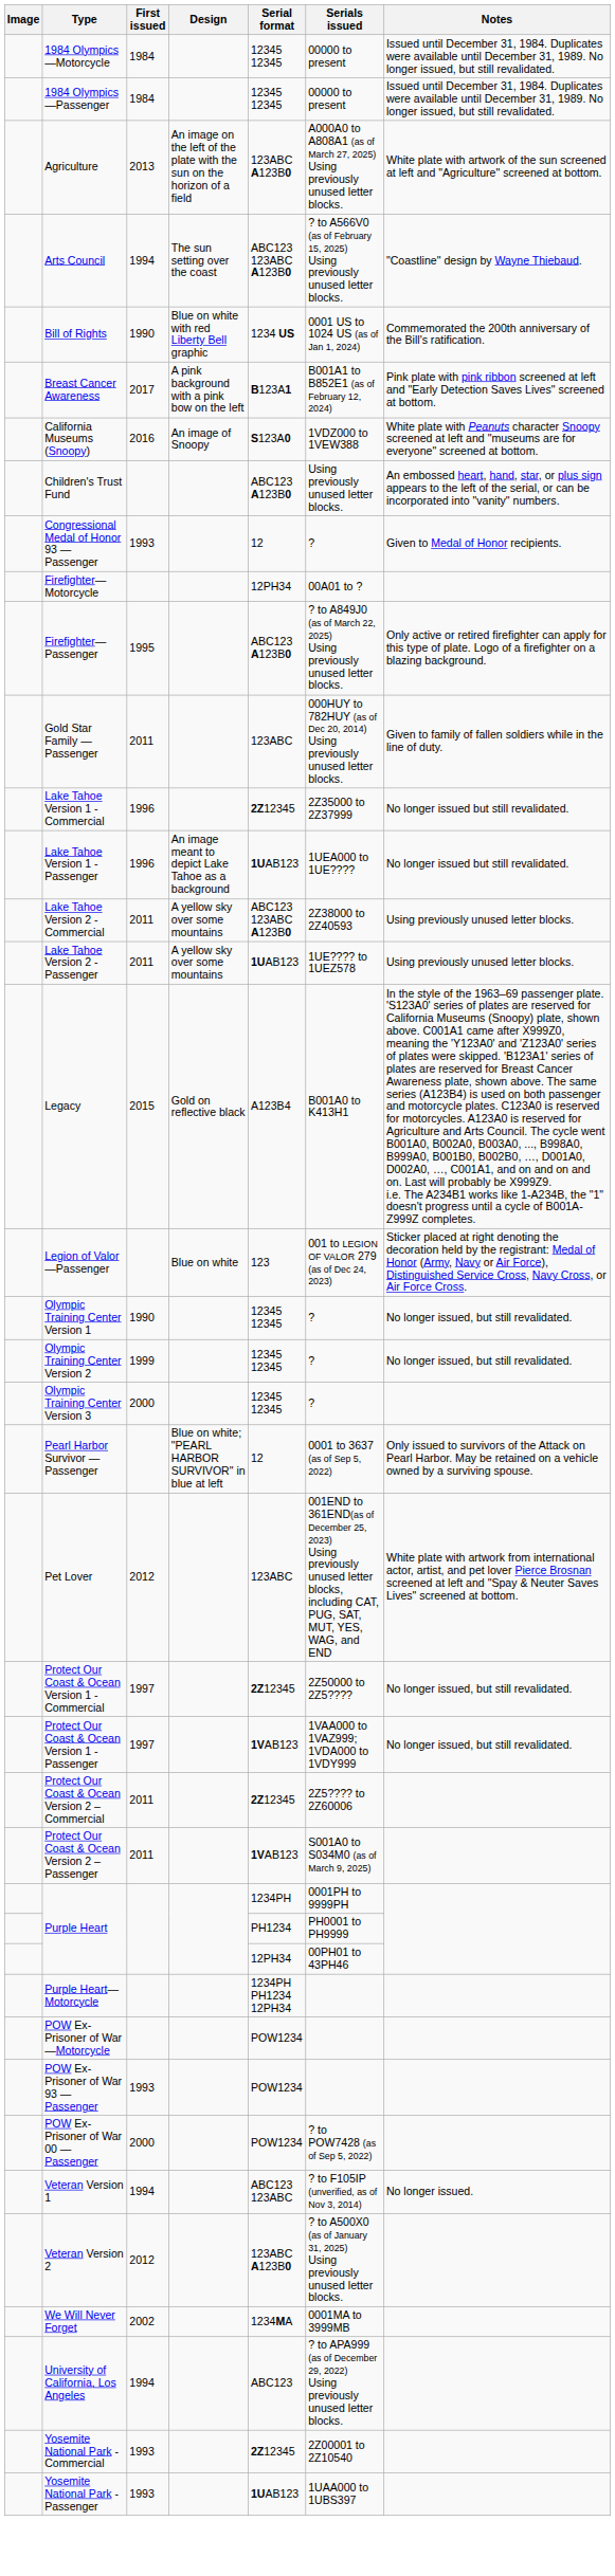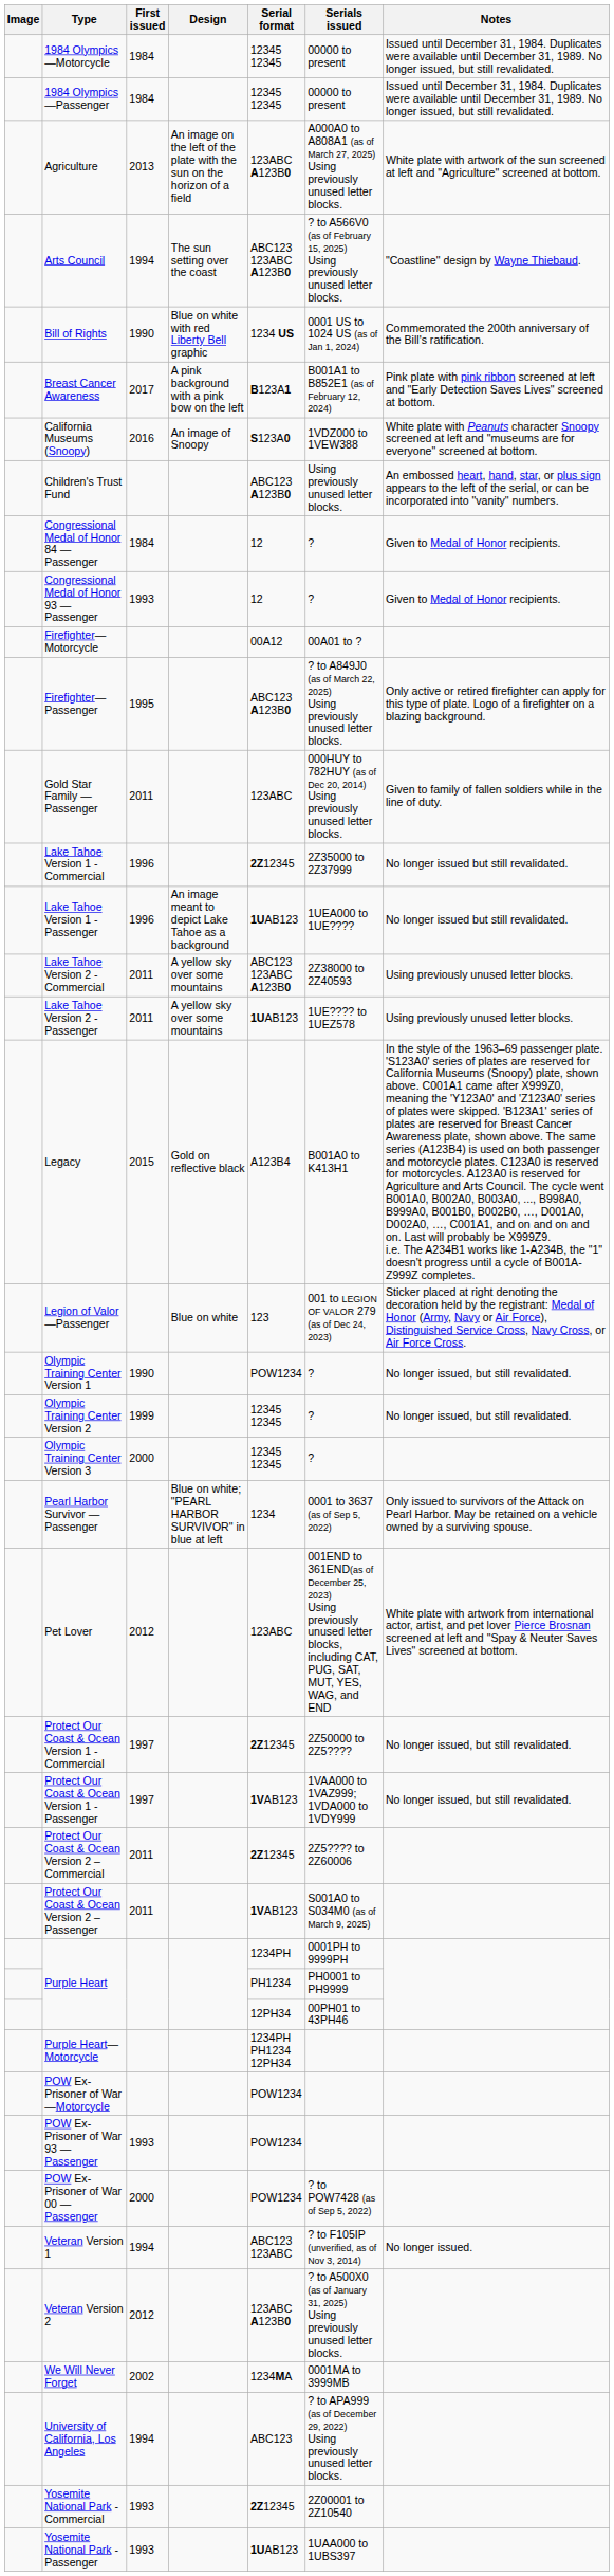 <table class="wikitable sortable">
 <tr>
 <th>Image</th>
 <th>Type</th>
 <th>First issued</th>
 <th>Design</th>
 <th>Serial format</th>
 <th>Serials issued</th>
 <th>Notes</th>
 </tr>
 <tr>
 <td></td>
 <td><a href='#'>1984 Olympics</a>—Motorcycle</td>
 <td>1984</td>
 <td></td>
 <td>12345<br>12345</td>
 <td>00000 to present</td>
 <td>Issued until December 31, 1984. Duplicates were available until December 31, 1989. No longer issued, but still revalidated.</td>
 </tr>
 <tr>
 <td></td>
 <td><a href='#'>1984 Olympics</a>—Passenger</td>
 <td>1984</td>
 <td></td>
 <td>12345<br>12345</td>
 <td>00000 to present</td>
 <td>Issued until December 31, 1984. Duplicates were available until December 31, 1989. No longer issued, but still revalidated.</td>
 </tr>
 <tr>
 <td></td>
 <td>Agriculture</td>
 <td>2013</td>
 <td>An image on the left of the plate with the sun on the horizon of a field</td>
 <td>123ABC<br><strong>A</strong>123B<strong>0</strong></td>
 <td>A000A0 to A808A1 <small>(as of March 27, 2025)</small><br>Using previously unused letter blocks.</td>
 <td>White plate with artwork of the sun screened at left and "Agriculture" screened at bottom.</td>
 </tr>
 <tr>
 <td></td>
 <td><a href='#'>Arts Council</a></td>
 <td>1994</td>
 <td>The sun setting over the coast</td>
 <td>ABC123<br>123ABC<br><strong>A</strong>123B<strong>0</strong></td>
 <td>? to A566V0 <small>(as of February 15, 2025)</small><br>Using previously unused letter blocks.</td>
 <td>"Coastline" design by <a href='#'>Wayne Thiebaud</a>.</td>
 </tr>
 <tr>
 <td></td>
 <td><a href='#'>Bill of Rights</a></td>
 <td>1990</td>
 <td>Blue on white with red <a href='#'>Liberty Bell</a> graphic</td>
 <td>1234 <strong>US</strong></td>
 <td>0001 US to 1024 US <small>(as of Jan 1, 2024)</small></td>
 <td>Commemorated the 200th anniversary of the Bill's ratification.</td>
 </tr>
 <tr>
 <td></td>
 <td><a href='#'>Breast Cancer Awareness</a></td>
 <td>2017</td>
 <td>A pink background with a pink bow on the left</td>
 <td><strong>B</strong>123A<strong>1</strong></td>
 <td>B001A1 to B852E1 <small>(as of February 12, 2024)</small></td>
 <td>Pink plate with <a href='#'>pink ribbon</a> screened at left and "Early Detection Saves Lives" screened at bottom.</td>
 </tr>
 <tr>
 <td></td>
 <td>California Museums (<a href='#'>Snoopy</a>)</td>
 <td>2016</td>
 <td>An image of Snoopy</td>
 <td><strong>S</strong>123A<strong>0</strong></td>
 <td>1VDZ000 to 1VEW388 </td>
 <td>White plate with <em><a href='#'>Peanuts</a></em> character <a href='#'>Snoopy</a> screened at left and "museums are for everyone" screened at bottom.</td>
 </tr>
 <tr>
 <td></td>
 <td>Children's Trust Fund</td>
 <td></td>
 <td></td>
 <td>ABC123<br><strong>A</strong>123B<strong>0</strong></td>
 <td>Using previously unused letter blocks.</td>
 <td>An embossed <a href='#'>heart</a>, <a href='#'>hand</a>, <a href='#'>star</a>, or <a href='#'>plus sign</a> appears to the left of the serial, or can be incorporated into "vanity" numbers.</td>
 </tr>
 <tr>
 <td></td>
+<td><a href='#'>Congressional Medal of Honor</a> 84 —Passenger</td>
+<td>1984</td>
+<td></td>
+<td>12</td>
+<td>?</td>
+<td>Given to <a href='#'>Medal of Honor</a> recipients.</td>
+</tr>
+<tr>
+<td></td>
 <td><a href='#'>Congressional Medal of Honor</a> 93 —Passenger</td>
 <td>1993</td>
 <td></td>
 <td>12</td>
 <td>?</td>
 <td>Given to <a href='#'>Medal of Honor</a> recipients.</td>
 </tr>
 <tr>
 <td></td>
 <td><a href='#'>Firefighter</a>—Motorcycle</td>
 <td></td>
 <td></td>
-<td>12PH34</td>
+<td>00A12</td>
 <td>00A01 to ?</td>
 <td></td>
 </tr>
 <tr>
 <td></td>
 <td><a href='#'>Firefighter</a>—Passenger</td>
 <td>1995</td>
 <td></td>
 <td>ABC123<br><strong>A</strong>123B<strong>0</strong></td>
 <td>? to A849J0 <small>(as of March 22, 2025)</small><br>Using previously unused letter blocks.</td>
 <td>Only active or retired firefighter can apply for this type of plate. Logo of a firefighter on a blazing background.</td>
 </tr>
 <tr>
 <td><br></td>
 <td>Gold Star Family —Passenger</td>
 <td>2011</td>
 <td></td>
 <td>123ABC</td>
 <td>000HUY to 782HUY <small>(as of Dec 20, 2014)</small><br>Using previously unused letter blocks.</td>
 <td>Given to family of fallen soldiers while in the line of duty.</td>
 </tr>
 <tr>
 <td></td>
 <td><a href='#'>Lake Tahoe</a> Version 1 - Commercial</td>
 <td>1996</td>
 <td></td>
 <td><strong>2Z</strong>12345</td>
 <td>2Z35000 to 2Z37999</td>
 <td>No longer issued but still revalidated.</td>
 </tr>
 <tr>
 <td></td>
 <td><a href='#'>Lake Tahoe</a> Version 1 - Passenger</td>
 <td>1996</td>
 <td>An image meant to depict Lake Tahoe as a background</td>
 <td><strong>1U</strong>AB123</td>
 <td>1UEA000 to 1UE????</td>
 <td>No longer issued but still revalidated.</td>
 </tr>
 <tr>
 <td></td>
 <td><a href='#'>Lake Tahoe</a> Version 2 - Commercial</td>
 <td>2011</td>
 <td>A yellow sky over some mountains</td>
 <td>ABC123<br>123ABC<br><strong>A</strong>123B<strong>0</strong></td>
 <td>2Z38000 to 2Z40593 </td>
 <td>Using previously unused letter blocks.</td>
 </tr>
 <tr>
 <td></td>
 <td><a href='#'>Lake Tahoe</a> Version 2 - Passenger</td>
 <td>2011</td>
 <td>A yellow sky over some mountains</td>
 <td><strong>1U</strong>AB123</td>
 <td>1UE???? to 1UEZ578 </td>
 <td>Using previously unused letter blocks.</td>
 </tr>
 <tr>
 <td><br></td>
 <td>Legacy</td>
 <td>2015</td>
 <td>Gold on reflective black</td>
 <td>A123B4</td>
 <td>B001A0 to K413H1 </td>
 <td>In the style of the 1963–69 passenger plate. 'S123A0' series of plates are reserved for California Museums (Snoopy) plate, shown above. C001A1 came after X999Z0, meaning the 'Y123A0' and 'Z123A0' series of plates were skipped. 'B123A1' series of plates are reserved for Breast Cancer Awareness plate, shown above. The same series (A123B4) is used on both passenger and motorcycle plates. C123A0 is reserved for motorcycles. A123A0 is reserved for Agriculture and Arts Council. The cycle went B001A0, B002A0, B003A0, ..., B998A0, B999A0, B001B0, B002B0, …, D001A0, D002A0, …, C001A1, and on and on and on. Last will probably be X999Z9.<br>i.e. The A234B1 works like 1-A234B, the "1" doesn't progress until a cycle of B001A-Z999Z completes.</td>
 </tr>
 <tr>
 <td></td>
 <td><a href='#'>Legion of Valor</a>—Passenger</td>
 <td></td>
 <td>Blue on white</td>
 <td> 123</td>
 <td>001 to <small>LEGION OF VALOR</small> 279 <small>(as of Dec 24, 2023)</small></td>
 <td>Sticker placed at right denoting the decoration held by the registrant: <a href='#'>Medal of Honor</a> (<a href='#'>Army</a>, <a href='#'>Navy</a> or <a href='#'>Air Force</a>), <a href='#'>Distinguished Service Cross</a>, <a href='#'>Navy Cross</a>, or <a href='#'>Air Force Cross</a>.</td>
 </tr>
 <tr>
 <td></td>
 <td><a href='#'>Olympic Training Center</a> Version 1</td>
 <td>1990</td>
 <td></td>
-<td>12345<br>12345</td>
+<td>POW1234</td>
 <td>?</td>
 <td>No longer issued, but still revalidated.</td>
 </tr>
 <tr>
 <td></td>
 <td><a href='#'>Olympic Training Center</a> Version 2</td>
 <td>1999</td>
 <td></td>
 <td>12345<br>12345</td>
 <td>?</td>
 <td>No longer issued, but still revalidated.</td>
 </tr>
 <tr>
 <td></td>
 <td><a href='#'>Olympic Training Center</a> Version 3</td>
 <td>2000</td>
 <td></td>
 <td>12345<br>12345</td>
 <td>?</td>
 <td></td>
 </tr>
 <tr>
 <td></td>
 <td><a href='#'>Pearl Harbor</a> Survivor —Passenger</td>
 <td></td>
 <td>Blue on white; "PEARL HARBOR SURVIVOR" in blue at left</td>
-<td>12</td>
+<td>1234</td>
 <td>0001 to 3637 <small>(as of Sep 5, 2022)</small></td>
 <td>Only issued to survivors of the Attack on Pearl Harbor. May be retained on a vehicle owned by a surviving spouse.</td>
 </tr>
 <tr>
 <td></td>
 <td>Pet Lover</td>
 <td>2012</td>
 <td></td>
 <td>123ABC</td>
 <td>001END to 361END<small>(as of December 25, 2023)</small><br>Using previously unused letter blocks, including CAT, PUG, SAT, MUT, YES, WAG, and END</td>
 <td>White plate with artwork from international actor, artist, and pet lover <a href='#'>Pierce Brosnan</a> screened at left and "Spay & Neuter Saves Lives" screened at bottom.</td>
 </tr>
 <tr>
 <td></td>
 <td><a href='#'>Protect Our Coast & Ocean</a> Version 1 - Commercial</td>
 <td>1997</td>
 <td></td>
 <td><strong>2Z</strong>12345</td>
 <td>2Z50000 to 2Z5????</td>
 <td>No longer issued, but still revalidated.</td>
 </tr>
 <tr>
 <td></td>
 <td><a href='#'>Protect Our Coast & Ocean</a> Version 1 - Passenger</td>
 <td>1997</td>
 <td></td>
 <td><strong>1V</strong>AB123</td>
 <td>1VAA000 to 1VAZ999; 1VDA000 to 1VDY999</td>
 <td>No longer issued, but still revalidated.</td>
 </tr>
 <tr>
 <td></td>
 <td><a href='#'>Protect Our Coast & Ocean</a> Version 2 – Commercial</td>
 <td>2011</td>
 <td></td>
 <td><strong>2Z</strong>12345</td>
 <td>2Z5???? to 2Z60006 </td>
 <td></td>
 </tr>
 <tr>
 <td></td>
 <td><a href='#'>Protect Our Coast & Ocean</a> Version 2 – Passenger</td>
 <td>2011</td>
 <td></td>
 <td><strong>1V</strong>AB123</td>
 <td>S001A0 to S034M0 <small>(as of March 9, 2025)</small></td>
 <td></td>
 </tr>
 <tr>
 <td></td>
 <td rowspan="3"><a href='#'>Purple Heart</a></td>
 <td rowspan="3"></td>
 <td rowspan="3"></td>
 <td>1234PH</td>
 <td>0001PH to 9999PH</td>
 <td rowspan="3"></td>
 </tr>
 <tr>
 <td></td>
 <td>PH1234</td>
 <td>PH0001 to PH9999</td>
 </tr>
 <tr>
 <td></td>
 <td>12PH34</td>
 <td>00PH01 to 43PH46 </td>
 </tr>
 <tr>
 <td></td>
 <td><a href='#'>Purple Heart</a>—<a href='#'>Motorcycle</a></td>
 <td></td>
 <td></td>
 <td>1234PH<br>PH1234<br>12PH34</td>
 <td></td>
 <td></td>
 </tr>
 <tr>
 <td></td>
 <td><a href='#'>POW</a> Ex-Prisoner of War —<a href='#'>Motorcycle</a></td>
 <td></td>
 <td></td>
 <td>POW1234</td>
 <td></td>
 <td></td>
 </tr>
 <tr>
 <td></td>
 <td><a href='#'>POW</a> Ex-Prisoner of War 93 —<a href='#'>Passenger</a></td>
 <td>1993</td>
 <td></td>
 <td>POW1234</td>
 <td></td>
 <td></td>
 </tr>
 <tr>
 <td></td>
 <td><a href='#'>POW</a> Ex-Prisoner of War 00 —<a href='#'>Passenger</a></td>
 <td>2000</td>
 <td></td>
 <td>POW1234</td>
 <td>? to POW7428 <small>(as of Sep 5, 2022)</small></td>
 <td></td>
 </tr>
 <tr>
 <td></td>
 <td><a href='#'>Veteran</a> Version 1</td>
 <td>1994</td>
 <td></td>
 <td>ABC123<br>123ABC</td>
 <td>? to F105IP <small>(unverified, as of Nov 3, 2014)</small></td>
 <td>No longer issued.</td>
 </tr>
 <tr>
 <td></td>
 <td><a href='#'>Veteran</a> Version 2</td>
 <td>2012</td>
 <td></td>
 <td>123ABC<br><strong>A</strong>123B<strong>0</strong></td>
 <td>? to A500X0 <small>(as of January 31, 2025)</small><br>Using previously unused letter blocks.</td>
 <td></td>
 </tr>
 <tr>
 <td></td>
 <td><a href='#'>We Will Never Forget</a></td>
 <td>2002</td>
 <td></td>
 <td>1234<strong>M</strong>A</td>
 <td>0001MA to 3999MB </td>
 <td></td>
 </tr>
 <tr>
 <td></td>
 <td><a href='#'>University of California, Los Angeles</a></td>
 <td>1994</td>
 <td></td>
 <td>ABC123</td>
 <td>? to APA999 <small>(as of December 29, 2022)</small><br>Using previously unused letter blocks.</td>
 <td></td>
 </tr>
 <tr>
 <td></td>
 <td><a href='#'>Yosemite National Park</a> - Commercial</td>
 <td>1993</td>
 <td></td>
 <td><strong>2Z</strong>12345</td>
 <td>2Z00001 to 2Z10540 </td>
 <td></td>
 </tr>
 <tr>
 <td></td>
 <td><a href='#'>Yosemite National Park</a> - Passenger</td>
 <td>1993</td>
 <td></td>
 <td><strong>1U</strong>AB123</td>
 <td>1UAA000 to 1UBS397 </td>
 <td></td>
 </tr>
 </table>
